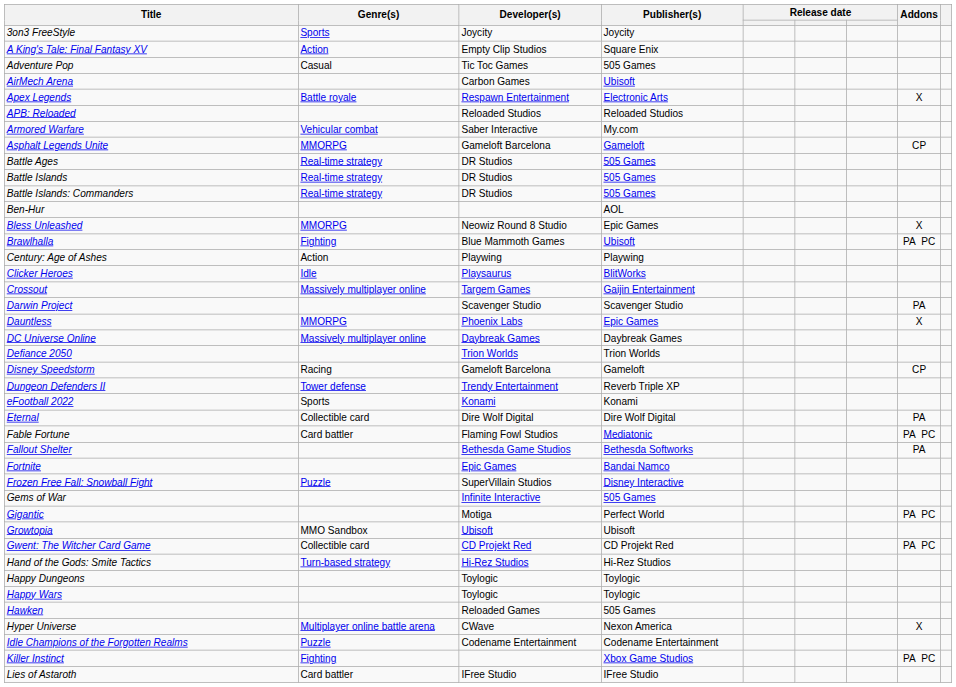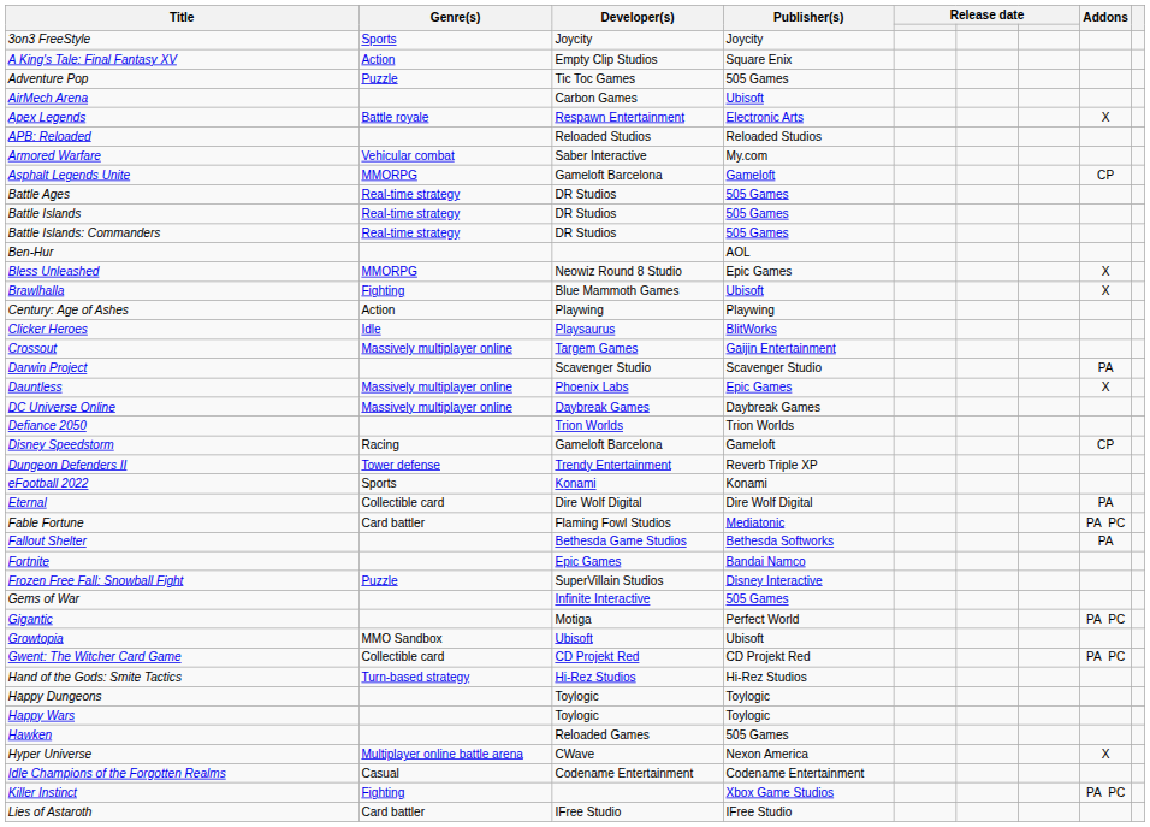 <table class="wikitable sortable" style="width:100%; font-size:84%;" id="f2plist">
 <tr>
 <th rowspan="2" style="width:31%;">Title</th>
 <th rowspan="2" style="width:17%;">Genre(s)</th>
 <th rowspan="2" style="width:15%;">Developer(s)</th>
 <th rowspan="2" style="width:15%;">Publisher(s)</th>
 <th colspan="3">Release date</th>
 <th rowspan="2" style="width:4%;">Addons</th>
 <th rowspan="2" class="unsortable"></th>
 </tr>
 <tr>
 <th></th>
 <th></th>
 <th></th>
 </tr>
 <tr>
 <td><em>3on3 FreeStyle</em></td>
 <td><a href='#'>Sports</a></td>
 <td>Joycity</td>
 <td>Joycity</td>
 <td></td>
 <td></td>
 <td></td>
 <td></td>
 <td></td>
 </tr>
 <tr>
 <td><em><a href='#'>A King's Tale: Final Fantasy XV</a></em></td>
 <td><a href='#'>Action</a></td>
 <td>Empty Clip Studios</td>
 <td>Square Enix</td>
 <td></td>
 <td></td>
 <td></td>
 <td></td>
 <td></td>
 </tr>
 <tr>
 <td><em>Adventure Pop</em></td>
-<td>Casual</td>
+<td><a href='#'>Puzzle</a></td>
 <td>Tic Toc Games</td>
 <td>505 Games</td>
 <td></td>
 <td></td>
 <td></td>
 <td></td>
 <td></td>
 </tr>
 <tr>
 <td><em><a href='#'>AirMech Arena</a></em></td>
 <td></td>
 <td>Carbon Games</td>
 <td><a href='#'>Ubisoft</a></td>
 <td></td>
 <td></td>
 <td></td>
 <td></td>
 <td></td>
 </tr>
 <tr>
 <td><em><a href='#'>Apex Legends</a></em></td>
 <td><a href='#'>Battle royale</a></td>
 <td><a href='#'>Respawn Entertainment</a></td>
 <td><a href='#'>Electronic Arts</a></td>
 <td></td>
 <td></td>
 <td></td>
 <td align=center><span> X </span></td>
 <td></td>
 </tr>
 <tr>
 <td><em><a href='#'>APB: Reloaded</a></em></td>
 <td></td>
 <td>Reloaded Studios</td>
 <td>Reloaded Studios</td>
 <td></td>
 <td></td>
 <td></td>
 <td></td>
 <td></td>
 </tr>
 <tr>
 <td><em><a href='#'>Armored Warfare</a></em></td>
 <td><a href='#'>Vehicular combat</a></td>
 <td>Saber Interactive</td>
 <td>My.com</td>
 <td></td>
 <td></td>
 <td></td>
 <td></td>
 <td></td>
 </tr>
 <tr>
 <td><em><a href='#'>Asphalt Legends Unite</a></em></td>
 <td><a href='#'>MMORPG</a></td>
 <td>Gameloft Barcelona</td>
 <td><a href='#'>Gameloft</a></td>
 <td></td>
 <td></td>
 <td></td>
 <td align=center><span> CP </span></td>
 <td></td>
 </tr>
 <tr>
 <td><em>Battle Ages</em></td>
 <td><a href='#'>Real-time strategy</a></td>
 <td>DR Studios</td>
 <td><a href='#'>505 Games</a></td>
 <td></td>
 <td></td>
 <td></td>
 <td></td>
 <td></td>
 </tr>
 <tr>
 <td><em>Battle Islands</em></td>
 <td><a href='#'>Real-time strategy</a></td>
 <td>DR Studios</td>
 <td><a href='#'>505 Games</a></td>
 <td></td>
 <td></td>
 <td></td>
 <td></td>
 <td></td>
 </tr>
 <tr>
 <td><em>Battle Islands: Commanders</em></td>
 <td><a href='#'>Real-time strategy</a></td>
 <td>DR Studios</td>
 <td><a href='#'>505 Games</a></td>
 <td></td>
 <td></td>
 <td></td>
 <td></td>
 <td></td>
 </tr>
 <tr>
 <td><em>Ben-Hur</em></td>
 <td></td>
 <td></td>
 <td>AOL</td>
 <td></td>
 <td></td>
 <td></td>
 <td></td>
 <td></td>
 </tr>
 <tr>
 <td><em><a href='#'>Bless Unleashed</a></em></td>
 <td><a href='#'>MMORPG</a></td>
 <td>Neowiz Round 8 Studio</td>
 <td>Epic Games</td>
 <td></td>
 <td></td>
 <td></td>
 <td align=center><span> X </span></td>
 <td></td>
 </tr>
 <tr>
 <td><em><a href='#'>Brawlhalla</a></em></td>
 <td><a href='#'>Fighting</a></td>
 <td>Blue Mammoth Games</td>
 <td><a href='#'>Ubisoft</a></td>
 <td></td>
 <td></td>
 <td></td>
-<td align=center><span> PA </span><span> PC </span></td>
+<td align=center><span> X </span></td>
 <td></td>
 </tr>
 <tr>
 <td><em>Century: Age of Ashes</em></td>
 <td>Action</td>
 <td>Playwing</td>
 <td>Playwing</td>
 <td></td>
 <td></td>
 <td></td>
 <td></td>
 <td align=center></td>
 </tr>
 <tr>
 <td><em><a href='#'>Clicker Heroes</a></em></td>
 <td><a href='#'>Idle</a></td>
 <td><a href='#'>Playsaurus</a></td>
 <td><a href='#'>BlitWorks</a></td>
 <td></td>
 <td></td>
 <td></td>
 <td></td>
 <td></td>
 </tr>
 <tr>
 <td><em><a href='#'>Crossout</a></em></td>
 <td><a href='#'>Massively multiplayer online</a></td>
 <td><a href='#'>Targem Games</a></td>
 <td><a href='#'>Gaijin Entertainment</a></td>
 <td></td>
 <td></td>
 <td></td>
 <td></td>
 <td></td>
 </tr>
 <tr>
 <td><em><a href='#'>Darwin Project</a></em></td>
 <td></td>
 <td>Scavenger Studio</td>
 <td>Scavenger Studio</td>
 <td></td>
 <td></td>
 <td></td>
 <td align=center><span> PA </span></td>
 <td></td>
 </tr>
 <tr>
 <td><em><a href='#'>Dauntless</a></em></td>
-<td><a href='#'>MMORPG</a></td>
+<td><a href='#'>Massively multiplayer online</a></td>
 <td><a href='#'>Phoenix Labs</a></td>
 <td><a href='#'>Epic Games</a></td>
 <td></td>
 <td></td>
 <td></td>
 <td align=center><span> X </span></td>
 <td></td>
 </tr>
 <tr>
 <td><em><a href='#'>DC Universe Online</a></em></td>
 <td><a href='#'>Massively multiplayer online</a></td>
 <td><a href='#'>Daybreak Games</a></td>
 <td>Daybreak Games</td>
 <td></td>
 <td></td>
 <td></td>
 <td></td>
 <td></td>
 </tr>
 <tr>
 <td><em><a href='#'>Defiance 2050</a></em></td>
 <td></td>
 <td><a href='#'>Trion Worlds</a></td>
 <td>Trion Worlds</td>
 <td></td>
 <td></td>
 <td></td>
 <td></td>
 <td></td>
 </tr>
 <tr>
 <td><em><a href='#'>Disney Speedstorm</a></em></td>
 <td>Racing</td>
 <td>Gameloft Barcelona</td>
 <td>Gameloft</td>
 <td></td>
 <td></td>
 <td></td>
 <td align=center><span> CP </span></td>
 <td></td>
 </tr>
 <tr>
 <td><em><a href='#'>Dungeon Defenders II</a></em></td>
 <td><a href='#'>Tower defense</a></td>
 <td><a href='#'>Trendy Entertainment</a></td>
 <td>Reverb Triple XP</td>
 <td></td>
 <td></td>
 <td></td>
 <td></td>
 <td></td>
 </tr>
 <tr>
 <td><em><a href='#'>eFootball 2022</a></em></td>
 <td>Sports</td>
 <td><a href='#'>Konami</a></td>
 <td>Konami</td>
 <td></td>
 <td></td>
 <td></td>
 <td></td>
 <td></td>
 </tr>
 <tr>
 <td><em><a href='#'>Eternal</a></em></td>
 <td>Collectible card</td>
 <td>Dire Wolf Digital</td>
 <td>Dire Wolf Digital</td>
 <td></td>
 <td></td>
 <td></td>
 <td align=center><span> PA </span></td>
 <td></td>
 </tr>
 <tr>
 <td><em>Fable Fortune</em></td>
 <td>Card battler</td>
 <td>Flaming Fowl Studios</td>
 <td><a href='#'>Mediatonic</a></td>
 <td></td>
 <td></td>
 <td></td>
 <td align=center><span> PA </span><span> PC </span></td>
 <td></td>
 </tr>
 <tr>
 <td><em><a href='#'>Fallout Shelter</a></em></td>
 <td></td>
 <td><a href='#'>Bethesda Game Studios</a></td>
 <td><a href='#'>Bethesda Softworks</a></td>
 <td></td>
 <td></td>
 <td></td>
 <td align=center><span> PA </span></td>
 <td></td>
 </tr>
 <tr>
 <td><em><a href='#'>Fortnite</a></em></td>
 <td></td>
 <td><a href='#'>Epic Games</a></td>
 <td><a href='#'>Bandai Namco</a></td>
 <td></td>
 <td></td>
 <td></td>
 <td></td>
 <td></td>
 </tr>
 <tr>
 <td><em><a href='#'>Frozen Free Fall: Snowball Fight</a></em></td>
 <td><a href='#'>Puzzle</a></td>
 <td>SuperVillain Studios</td>
 <td><a href='#'>Disney Interactive</a></td>
 <td></td>
 <td></td>
 <td></td>
 <td></td>
 <td></td>
 </tr>
 <tr>
 <td><em>Gems of War</em></td>
 <td></td>
 <td><a href='#'>Infinite Interactive</a></td>
 <td><a href='#'>505 Games</a></td>
 <td></td>
 <td></td>
 <td></td>
 <td></td>
 <td></td>
 </tr>
 <tr>
 <td><em><a href='#'>Gigantic</a></em></td>
 <td></td>
 <td>Motiga</td>
 <td>Perfect World</td>
 <td></td>
 <td></td>
 <td></td>
 <td align=center><span> PA </span><span> PC </span></td>
 <td></td>
 </tr>
 <tr>
 <td><em><a href='#'>Growtopia</a></em></td>
 <td>MMO Sandbox</td>
 <td><a href='#'>Ubisoft</a></td>
 <td>Ubisoft</td>
 <td></td>
 <td></td>
 <td></td>
 <td></td>
 <td></td>
 </tr>
 <tr>
 <td><em><a href='#'>Gwent: The Witcher Card Game</a></em></td>
 <td>Collectible card</td>
 <td><a href='#'>CD Projekt Red</a></td>
 <td>CD Projekt Red</td>
 <td></td>
 <td></td>
 <td></td>
 <td align=center><span> PA </span><span> PC </span></td>
 <td></td>
 </tr>
 <tr>
 <td><em>Hand of the Gods: Smite Tactics</em></td>
 <td><a href='#'>Turn-based strategy</a></td>
 <td><a href='#'>Hi-Rez Studios</a></td>
 <td>Hi-Rez Studios</td>
 <td></td>
 <td></td>
 <td></td>
 <td></td>
 <td></td>
 </tr>
 <tr>
 <td><em>Happy Dungeons</em></td>
 <td></td>
 <td>Toylogic</td>
 <td>Toylogic</td>
 <td></td>
 <td></td>
 <td></td>
 <td></td>
 <td align=center></td>
 </tr>
 <tr>
 <td><em><a href='#'>Happy Wars</a></em></td>
 <td></td>
 <td>Toylogic</td>
 <td>Toylogic</td>
 <td></td>
 <td></td>
 <td></td>
 <td></td>
 <td></td>
 </tr>
 <tr>
 <td><em><a href='#'>Hawken</a></em></td>
 <td></td>
 <td>Reloaded Games</td>
 <td>505 Games</td>
 <td></td>
 <td></td>
 <td></td>
 <td></td>
 <td></td>
 </tr>
 <tr>
 <td><em>Hyper Universe</em></td>
 <td><a href='#'>Multiplayer online battle arena</a></td>
 <td>CWave</td>
 <td>Nexon America</td>
 <td></td>
 <td></td>
 <td></td>
 <td align=center><span> X </span></td>
 <td></td>
 </tr>
 <tr>
 <td><em><a href='#'>Idle Champions of the Forgotten Realms</a></em></td>
-<td><a href='#'>Puzzle</a></td>
+<td>Casual</td>
 <td>Codename Entertainment</td>
 <td>Codename Entertainment</td>
 <td></td>
 <td></td>
 <td></td>
 <td></td>
 <td></td>
 </tr>
 <tr>
 <td><em><a href='#'>Killer Instinct</a></em></td>
 <td><a href='#'>Fighting</a></td>
 <td></td>
 <td><a href='#'>Xbox Game Studios</a></td>
 <td></td>
 <td></td>
 <td></td>
 <td align=center><span> PA </span><span> PC </span></td>
 <td></td>
 </tr>
 <tr>
 <td><em>Lies of Astaroth</em></td>
 <td>Card battler</td>
 <td>IFree Studio</td>
 <td>IFree Studio</td>
 <td></td>
 <td></td>
 <td></td>
 <td></td>
 <td></td>
 </tr>
 </table>
